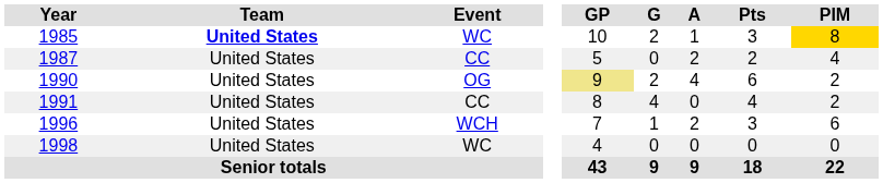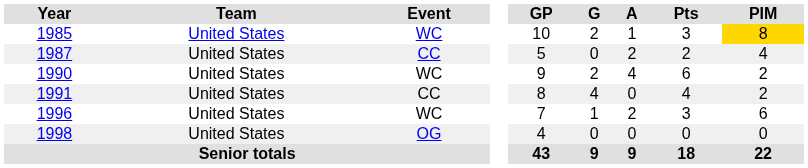 <table border="0" cellpadding="1" cellspacing="0" style="text-align:center; width:50em">
 <tr bgcolor="#e0e0e0">
 <th>Year</th>
 <th>Team</th>
 <th>Event</th>
 <th rowspan="99" bgcolor="#ffffff"> </th>
 <th>GP</th>
 <th>G</th>
 <th>A</th>
 <th>Pts</th>
 <th>PIM</th>
 </tr>
 <tr>
 <td><a href='#'>1985</a></td>
-<td><strong><a href='#'>United States</a></strong></td>
+<td><a href='#'>United States</a></td>
 <td><a href='#'>WC</a></td>
 <td>10</td>
 <td>2</td>
 <td>1</td>
 <td>3</td>
 <td style="background: gold;">8</td>
 </tr>
 <tr bgcolor="#f0f0f0">
 <td><a href='#'>1987</a></td>
 <td>United States</td>
 <td><a href='#'>CC</a></td>
 <td>5</td>
 <td>0</td>
 <td>2</td>
 <td>2</td>
 <td>4</td>
 </tr>
 <tr>
 <td><a href='#'>1990</a></td>
 <td>United States</td>
-<td><a href='#'>OG</a></td>
-<td style="background: khaki;">9</td>
+<td>WC</td>
+<td>9</td>
 <td>2</td>
 <td>4</td>
 <td>6</td>
 <td>2</td>
 </tr>
 <tr bgcolor="#f0f0f0">
 <td><a href='#'>1991</a></td>
 <td>United States</td>
 <td>CC</td>
 <td>8</td>
 <td>4</td>
 <td>0</td>
 <td>4</td>
 <td>2</td>
 </tr>
 <tr>
 <td><a href='#'>1996</a></td>
 <td>United States</td>
-<td><a href='#'>WCH</a></td>
+<td>WC</td>
 <td>7</td>
 <td>1</td>
 <td>2</td>
 <td>3</td>
 <td>6</td>
 </tr>
 <tr bgcolor="#f0f0f0">
 <td><a href='#'>1998</a></td>
 <td>United States</td>
-<td>WC</td>
+<td><a href='#'>OG</a></td>
 <td>4</td>
 <td>0</td>
 <td>0</td>
 <td>0</td>
 <td>0</td>
 </tr>
 <tr bgcolor="#e0e0e0">
 <th colspan=3>Senior totals</th>
 <th>43</th>
 <th>9</th>
 <th>9</th>
 <th>18</th>
 <th>22</th>
 </tr>
 </table>
